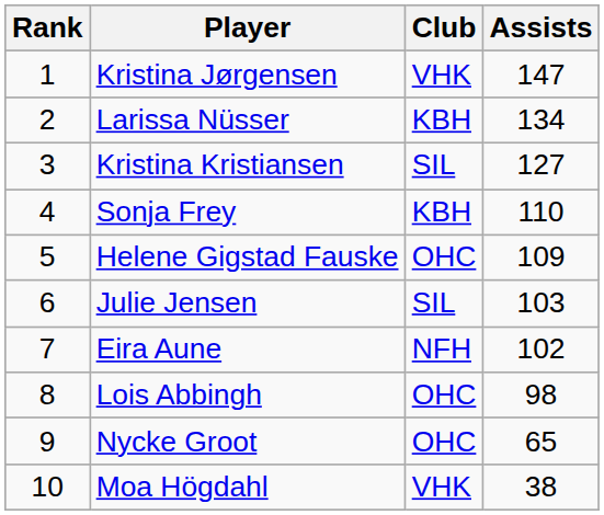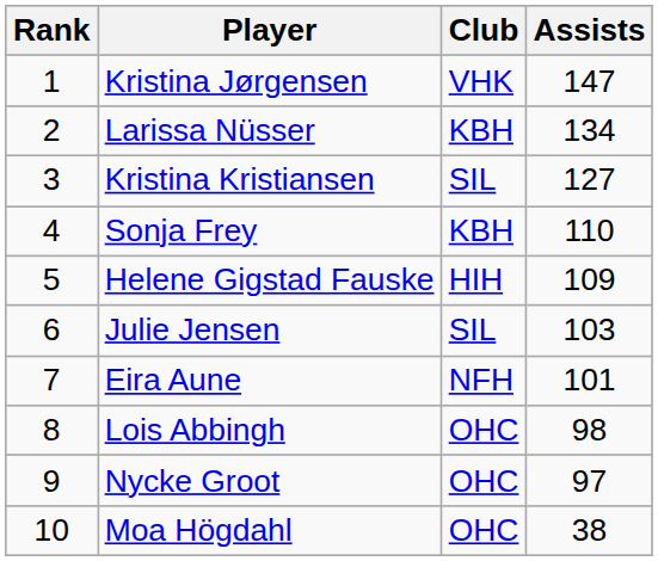 <table class="wikitable sortable" style="text-align:center">
 <tr>
 <th>Rank</th>
 <th>Player</th>
 <th>Club</th>
 <th>Assists</th>
 </tr>
 <tr>
 <td>1</td>
 <td style="text-align:left"> <a href='#'>Kristina Jørgensen</a></td>
 <td style="text-align:left"><a href='#'>VHK</a></td>
 <td>147</td>
 </tr>
 <tr>
 <td>2</td>
 <td style="text-align:left"> <a href='#'>Larissa Nüsser</a></td>
 <td style="text-align:left"><a href='#'>KBH</a></td>
 <td>134</td>
 </tr>
 <tr>
 <td>3</td>
 <td style="text-align:left"> <a href='#'>Kristina Kristiansen</a></td>
 <td style="text-align:left"><a href='#'>SIL</a></td>
 <td>127</td>
 </tr>
 <tr>
 <td>4</td>
 <td style="text-align:left"> <a href='#'>Sonja Frey</a></td>
 <td style="text-align:left"><a href='#'>KBH</a></td>
 <td>110</td>
 </tr>
 <tr>
 <td>5</td>
 <td style="text-align:left"> <a href='#'>Helene Gigstad Fauske</a></td>
-<td style="text-align:left"><a href='#'>OHC</a></td>
+<td style="text-align:left"><a href='#'>HIH</a></td>
 <td>109</td>
 </tr>
 <tr>
 <td>6</td>
 <td style="text-align:left"> <a href='#'>Julie Jensen</a></td>
 <td style="text-align:left"><a href='#'>SIL</a></td>
 <td>103</td>
 </tr>
 <tr>
 <td>7</td>
 <td style="text-align:left"> <a href='#'>Eira Aune</a></td>
 <td style="text-align:left"><a href='#'>NFH</a></td>
-<td>102</td>
+<td>101</td>
 </tr>
 <tr>
 <td>8</td>
 <td style="text-align:left"> <a href='#'>Lois Abbingh</a></td>
 <td style="text-align:left"><a href='#'>OHC</a></td>
 <td>98</td>
 </tr>
 <tr>
 <td>9</td>
 <td style="text-align:left"> <a href='#'>Nycke Groot</a></td>
 <td style="text-align:left"><a href='#'>OHC</a></td>
-<td>65</td>
+<td>97</td>
 </tr>
 <tr>
 <td>10</td>
 <td style="text-align:left"> <a href='#'>Moa Högdahl</a></td>
-<td style="text-align:left"><a href='#'>VHK</a></td>
+<td style="text-align:left"><a href='#'>OHC</a></td>
 <td>38</td>
 </tr>
 </table>
